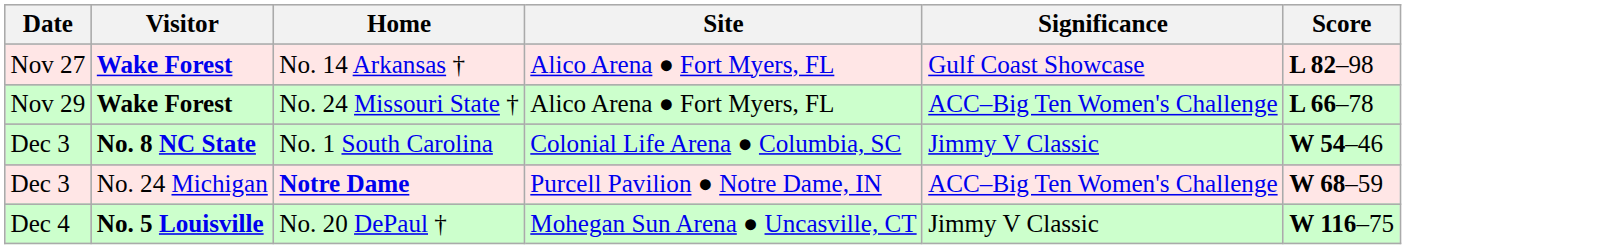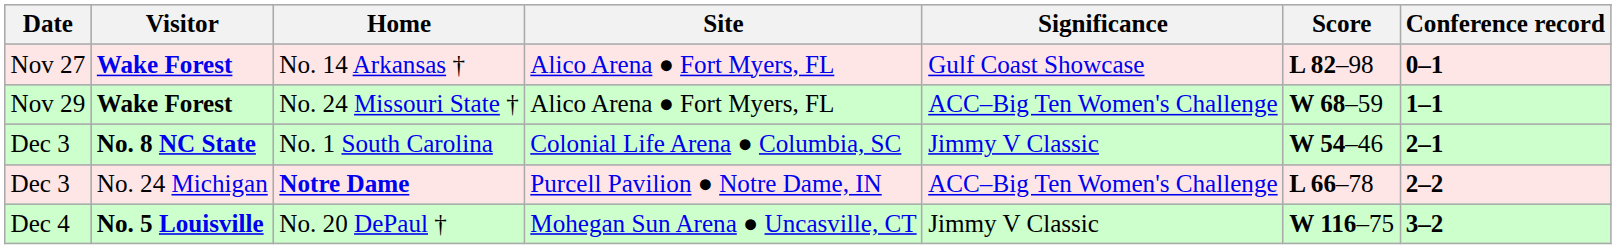 <table class="wikitable">
 <tr>
 <th>Date</th>
 <th>Visitor</th>
 <th>Home</th>
 <th>Site</th>
 <th>Significance</th>
 <th>Score</th>
+<th>Conference record</th>
 </tr>
 <tr style="background: #ffe6e6;">
 <td>Nov 27</td>
 <td><strong><a href='#'>Wake Forest</a></strong></td>
 <td>No. 14 <a href='#'>Arkansas</a> †</td>
 <td><a href='#'>Alico Arena</a> ● <a href='#'>Fort Myers, FL</a></td>
 <td><a href='#'>Gulf Coast Showcase</a></td>
 <td><strong>L 82</strong>–98</td>
+<td><strong>0–1</strong></td>
 </tr>
 <tr style="background:#ccffcc;">
 <td>Nov 29</td>
 <td><strong>Wake Forest</strong></td>
 <td>No. 24 <a href='#'>Missouri State</a> †</td>
 <td>Alico Arena ● Fort Myers, FL</td>
 <td><a href='#'>ACC–Big Ten Women's Challenge</a></td>
-<td><strong>L 66</strong>–78</td>
+<td><strong>W 68</strong>–59</td>
+<td><strong>1–1</strong></td>
 </tr>
 <tr style="background:#ccffcc;">
 <td>Dec 3</td>
 <td><strong>No. 8 <a href='#'>NC State</a></strong></td>
 <td>No. 1 <a href='#'>South Carolina</a></td>
 <td><a href='#'>Colonial Life Arena</a> ● <a href='#'>Columbia, SC</a></td>
 <td><a href='#'>Jimmy V Classic</a></td>
 <td><strong>W 54</strong>–46</td>
+<td><strong>2–1</strong></td>
 </tr>
 <tr style="background: #ffe6e6;">
 <td>Dec 3</td>
 <td>No. 24 <a href='#'>Michigan</a></td>
 <td><strong><a href='#'>Notre Dame</a></strong></td>
 <td><a href='#'>Purcell Pavilion</a> ● <a href='#'>Notre Dame, IN</a></td>
 <td><a href='#'>ACC–Big Ten Women's Challenge</a></td>
-<td><strong>W 68</strong>–59</td>
+<td><strong>L 66</strong>–78</td>
+<td><strong>2–2</strong></td>
 </tr>
 <tr style="background:#ccffcc;">
 <td>Dec 4</td>
 <td><strong>No. 5 <a href='#'>Louisville</a></strong></td>
 <td>No. 20 <a href='#'>DePaul</a> †</td>
 <td><a href='#'>Mohegan Sun Arena</a> ● <a href='#'>Uncasville, CT</a></td>
 <td>Jimmy V Classic</td>
 <td><strong>W 116</strong>–75</td>
+<td><strong>3–2</strong></td>
 </tr>
 </table>
